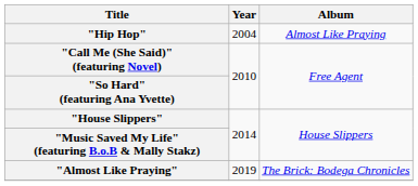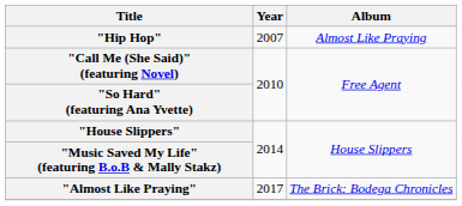 <table class="wikitable plainrowheaders" style="text-align:center;">
 <tr>
 <th scope="col" rowspan="1" style="width:18em;">Title</th>
 <th scope="col" rowspan="1">Year</th>
 <th scope="col" rowspan="1">Album</th>
 </tr>
 <tr>
 <th scope="row">"Hip Hop"</th>
-<td>2004</td>
+<td>2007</td>
 <td><em><a href='#'>Almost Like Praying</a></em></td>
 </tr>
 <tr>
 <th scope="row">"Call Me (She Said)"<br><span>(featuring <a href='#'>Novel</a>)</span></th>
 <td rowspan="2">2010</td>
 <td rowspan="2"><em><a href='#'>Free Agent</a></em></td>
 </tr>
 <tr>
 <th scope="row">"So Hard"<br><span>(featuring Ana Yvette)</span></th>
 </tr>
 <tr>
 <th scope="row">"House Slippers"</th>
 <td rowspan="2">2014</td>
 <td rowspan="2"><em><a href='#'>House Slippers</a></em></td>
 </tr>
 <tr>
 <th scope="row">"Music Saved My Life"<br><span>(featuring <a href='#'>B.o.B</a> & Mally Stakz)</span></th>
 </tr>
 <tr>
 <th scope="row">"Almost Like Praying"</th>
-<td>2019</td>
+<td>2017</td>
 <td><em><a href='#'>The Brick: Bodega Chronicles</a></em></td>
 </tr>
 <tr>
 </tr>
 </table>
